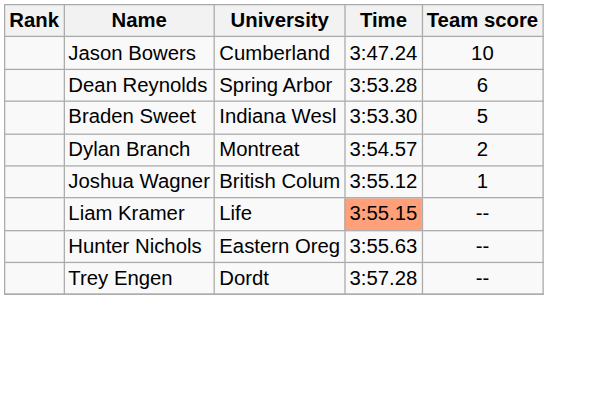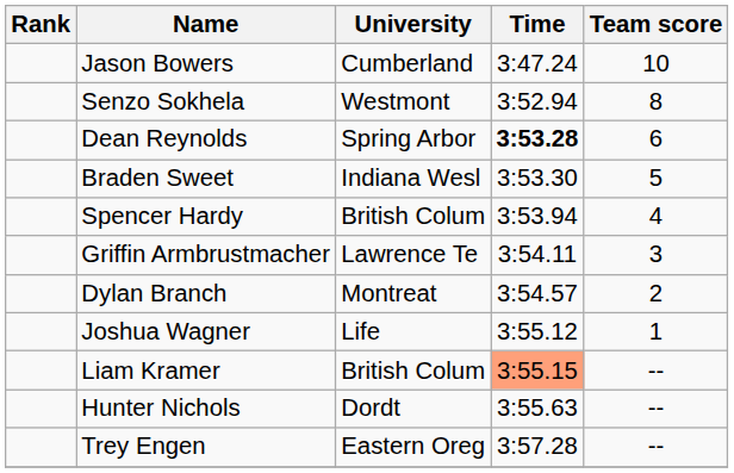 <table class="wikitable sortable" style="text-align:center">
 <tr>
 <th>Rank</th>
 <th>Name</th>
 <th>University</th>
 <th>Time</th>
 <th>Team score</th>
 </tr>
 <tr>
 <td></td>
 <td align=left>Jason Bowers</td>
 <td align="left">Cumberland</td>
 <td>3:47.24</td>
 <td>10</td>
 </tr>
 <tr>
 <td></td>
+<td align=left>Senzo Sokhela</td>
+<td align="left">Westmont</td>
+<td>3:52.94</td>
+<td>8</td>
+</tr>
+<tr>
+<td></td>
 <td align=left>Dean Reynolds</td>
 <td align="left">Spring Arbor</td>
-<td>3:53.28</td>
+<td><strong>3:53.28</strong></td>
 <td>6</td>
 </tr>
 <tr>
 <td></td>
 <td align=left>Braden Sweet</td>
 <td align="left">Indiana Wesl</td>
 <td>3:53.30</td>
 <td>5</td>
 </tr>
 <tr>
 <td></td>
+<td align=left>Spencer Hardy</td>
+<td align="left">British Colum</td>
+<td>3:53.94</td>
+<td>4</td>
+</tr>
+<tr>
+<td></td>
+<td align=left>Griffin Armbrustmacher</td>
+<td align="left">Lawrence Te</td>
+<td>3:54.11</td>
+<td>3</td>
+</tr>
+<tr>
+<td></td>
 <td align=left>Dylan Branch</td>
 <td align="left">Montreat</td>
 <td>3:54.57</td>
 <td>2</td>
 </tr>
 <tr>
 <td></td>
 <td align="left">Joshua Wagner</td>
-<td align="left">British Colum</td>
+<td align="left">Life</td>
 <td>3:55.12</td>
 <td>1</td>
 </tr>
 <tr>
 <td></td>
 <td align="left">Liam Kramer</td>
-<td align="left">Life</td>
+<td align="left">British Colum</td>
 <td style="background: lightsalmon;">3:55.15</td>
 <td>--</td>
 </tr>
 <tr>
 <td></td>
 <td align="left">Hunter Nichols</td>
-<td align="left">Eastern Oreg</td>
+<td align="left">Dordt</td>
 <td>3:55.63</td>
 <td>--</td>
 </tr>
 <tr>
 <td></td>
 <td align="left">Trey Engen</td>
-<td align="left">Dordt</td>
+<td align="left">Eastern Oreg</td>
 <td>3:57.28</td>
 <td>--</td>
 </tr>
 <tr>
 </tr>
 </table>
